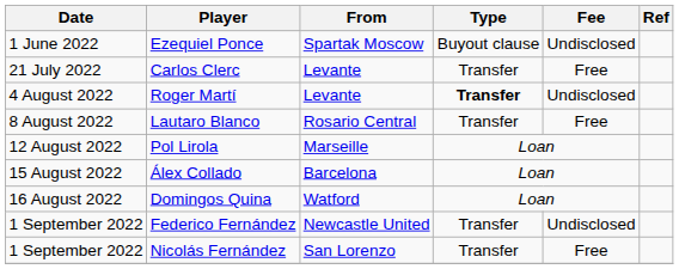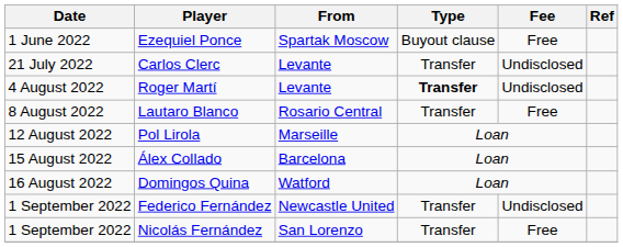 <table class="wikitable">
 <tr>
 <th>Date</th>
 <th>Player</th>
 <th>From</th>
 <th>Type</th>
 <th>Fee</th>
 <th>Ref</th>
 </tr>
 <tr>
 <td>1 June 2022</td>
 <td> <a href='#'>Ezequiel Ponce</a></td>
 <td> <a href='#'>Spartak Moscow</a></td>
 <td align=center>Buyout clause</td>
-<td align=center>Undisclosed</td>
+<td align=center>Free</td>
 <td align=center></td>
 </tr>
 <tr>
 <td>21 July 2022</td>
 <td> <a href='#'>Carlos Clerc</a></td>
 <td><a href='#'>Levante</a></td>
 <td align=center>Transfer</td>
-<td align=center>Free</td>
+<td align=center>Undisclosed</td>
 <td align=center></td>
 </tr>
 <tr>
 <td>4 August 2022</td>
 <td> <a href='#'>Roger Martí</a></td>
 <td><a href='#'>Levante</a></td>
 <td align=center><strong>Transfer</strong></td>
 <td align=center>Undisclosed</td>
 <td align=center></td>
 </tr>
 <tr>
 <td>8 August 2022</td>
 <td> <a href='#'>Lautaro Blanco</a></td>
 <td> <a href='#'>Rosario Central</a></td>
 <td align=center>Transfer</td>
 <td align=center>Free</td>
 <td align=center></td>
 </tr>
 <tr>
 <td>12 August 2022</td>
 <td> <a href='#'>Pol Lirola</a></td>
 <td> <a href='#'>Marseille</a></td>
 <td colspan=2 align=center><em>Loan</em></td>
 <td align=center></td>
 </tr>
 <tr>
 <td>15 August 2022</td>
 <td> <a href='#'>Álex Collado</a></td>
 <td><a href='#'>Barcelona</a></td>
 <td colspan=2 align=center><em>Loan</em></td>
 <td align=center></td>
 </tr>
 <tr>
 <td>16 August 2022</td>
 <td> <a href='#'>Domingos Quina</a></td>
 <td> <a href='#'>Watford</a></td>
 <td colspan=2 align=center><em>Loan</em></td>
 <td align=center></td>
 </tr>
 <tr>
 <td>1 September 2022</td>
 <td> <a href='#'>Federico Fernández</a></td>
 <td> <a href='#'>Newcastle United</a></td>
 <td align=center>Transfer</td>
 <td align=center>Undisclosed</td>
 <td align=center></td>
 </tr>
 <tr>
 <td>1 September 2022</td>
 <td> <a href='#'>Nicolás Fernández</a></td>
 <td> <a href='#'>San Lorenzo</a></td>
 <td align=center>Transfer</td>
 <td align=center>Free</td>
 <td align=center></td>
 </tr>
 <tr>
 </tr>
 </table>
